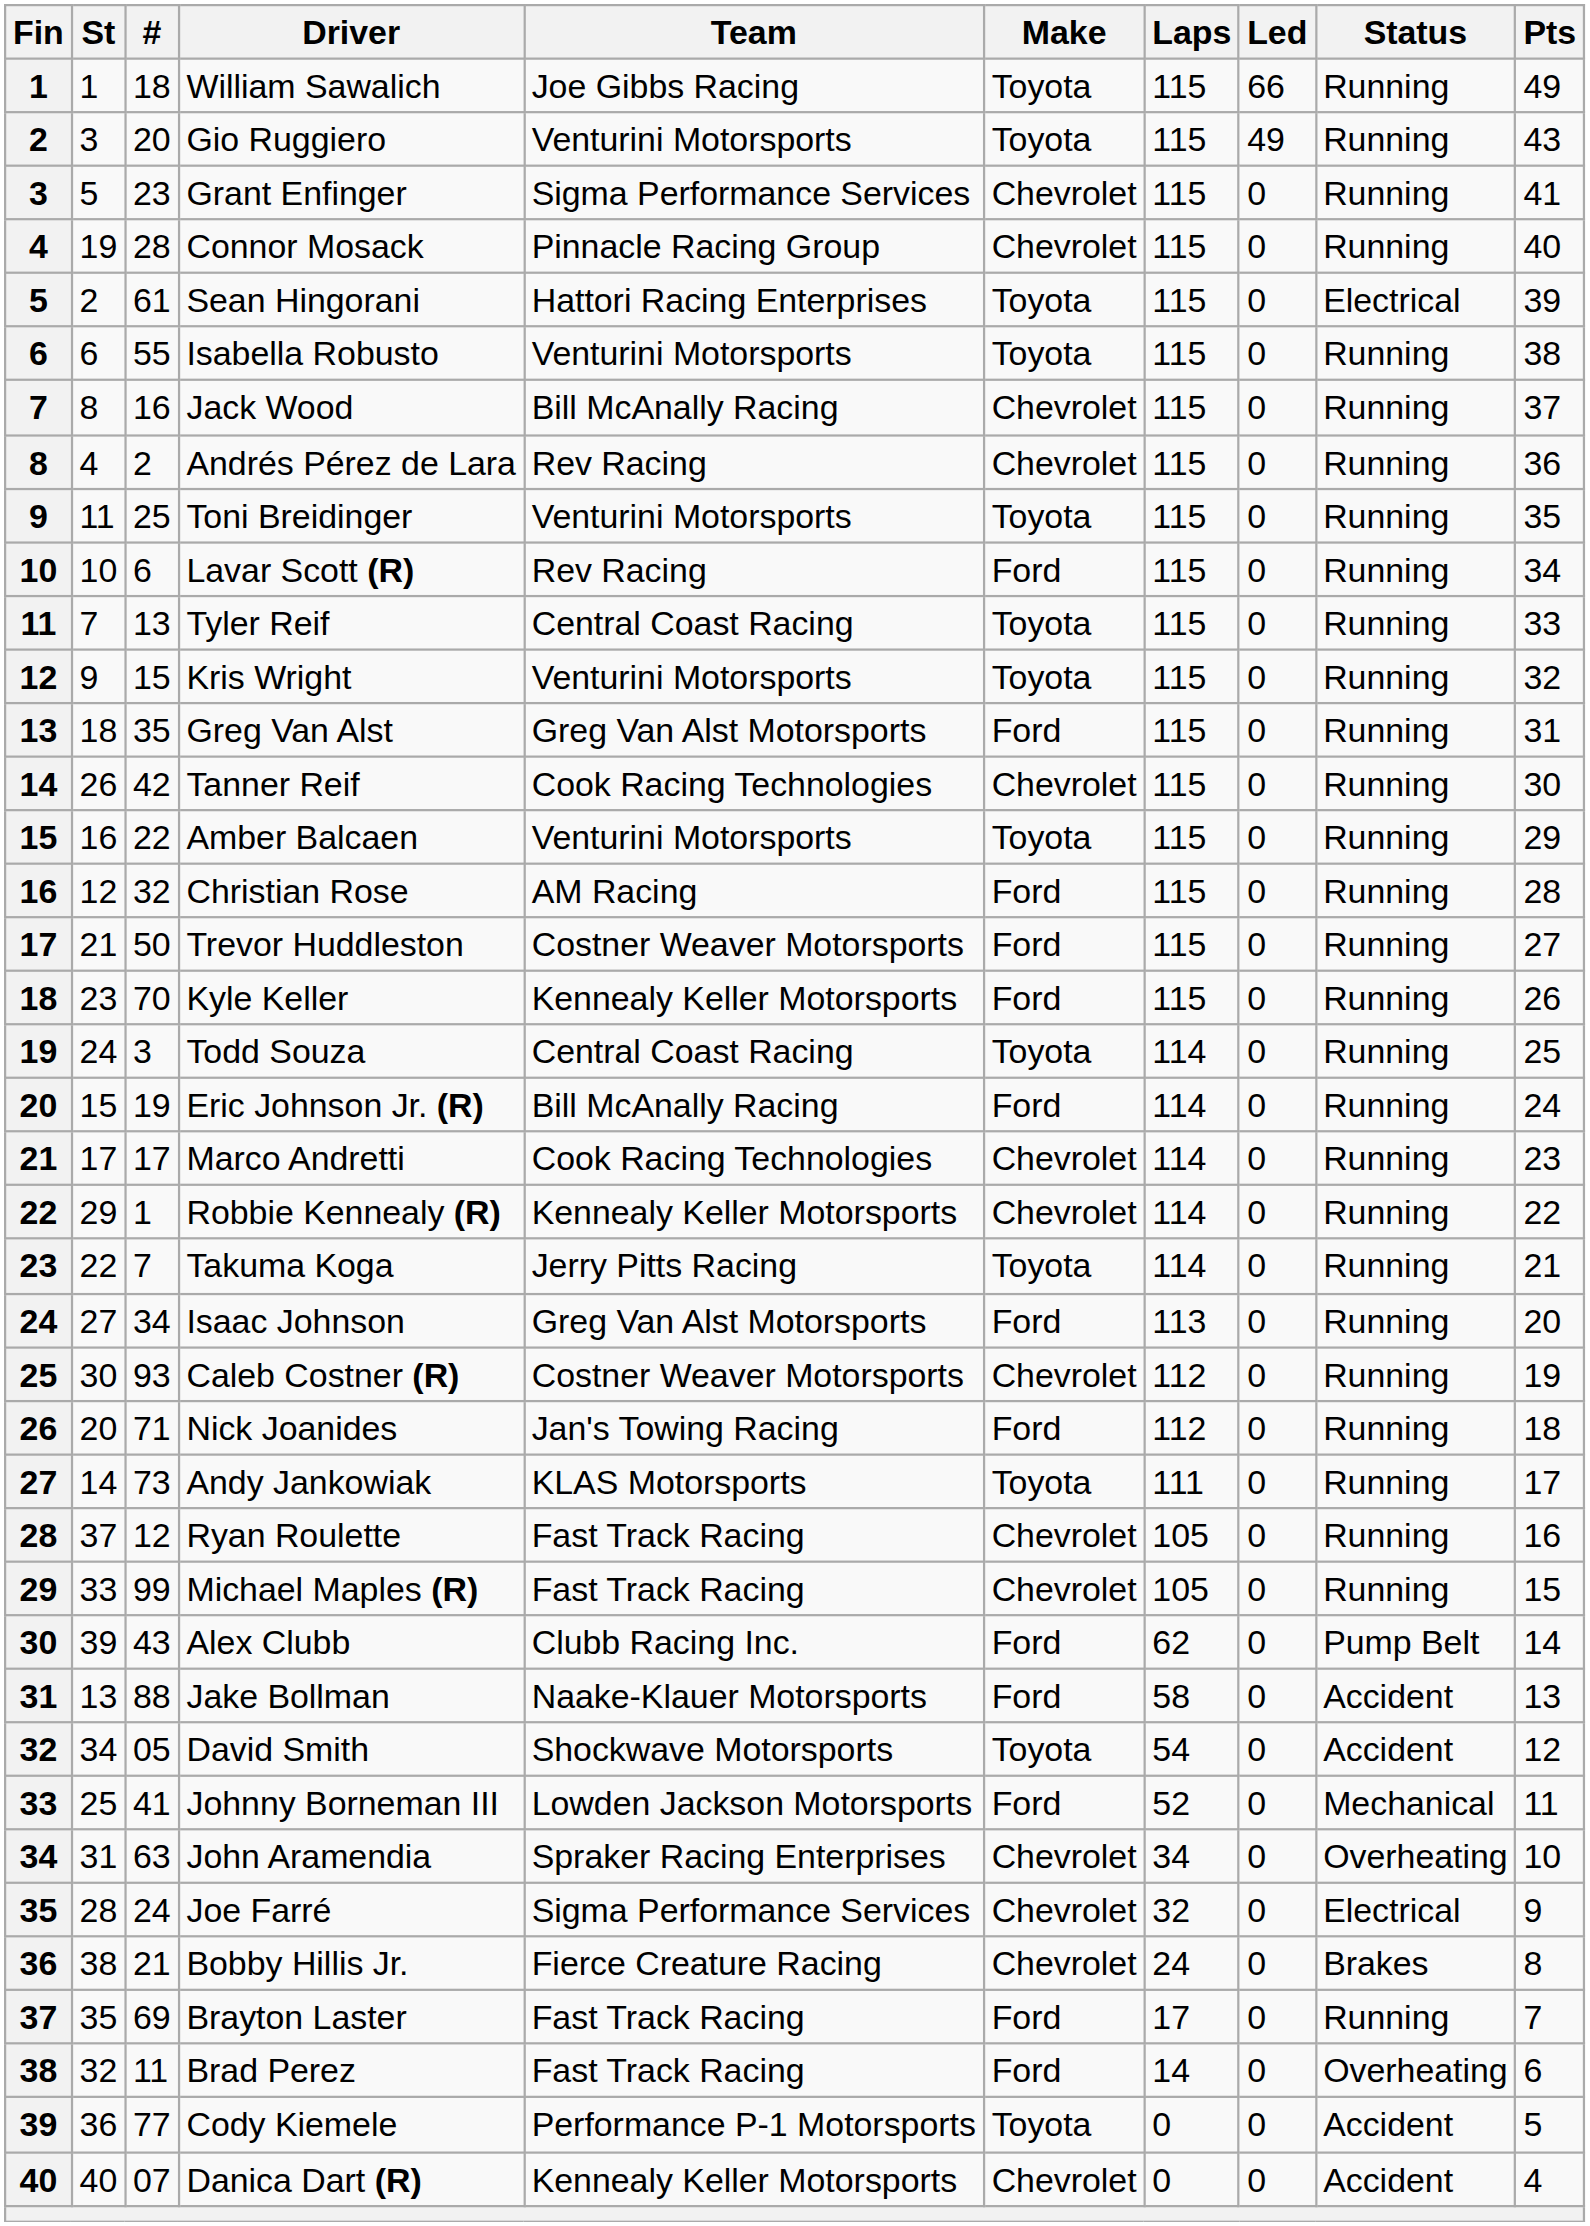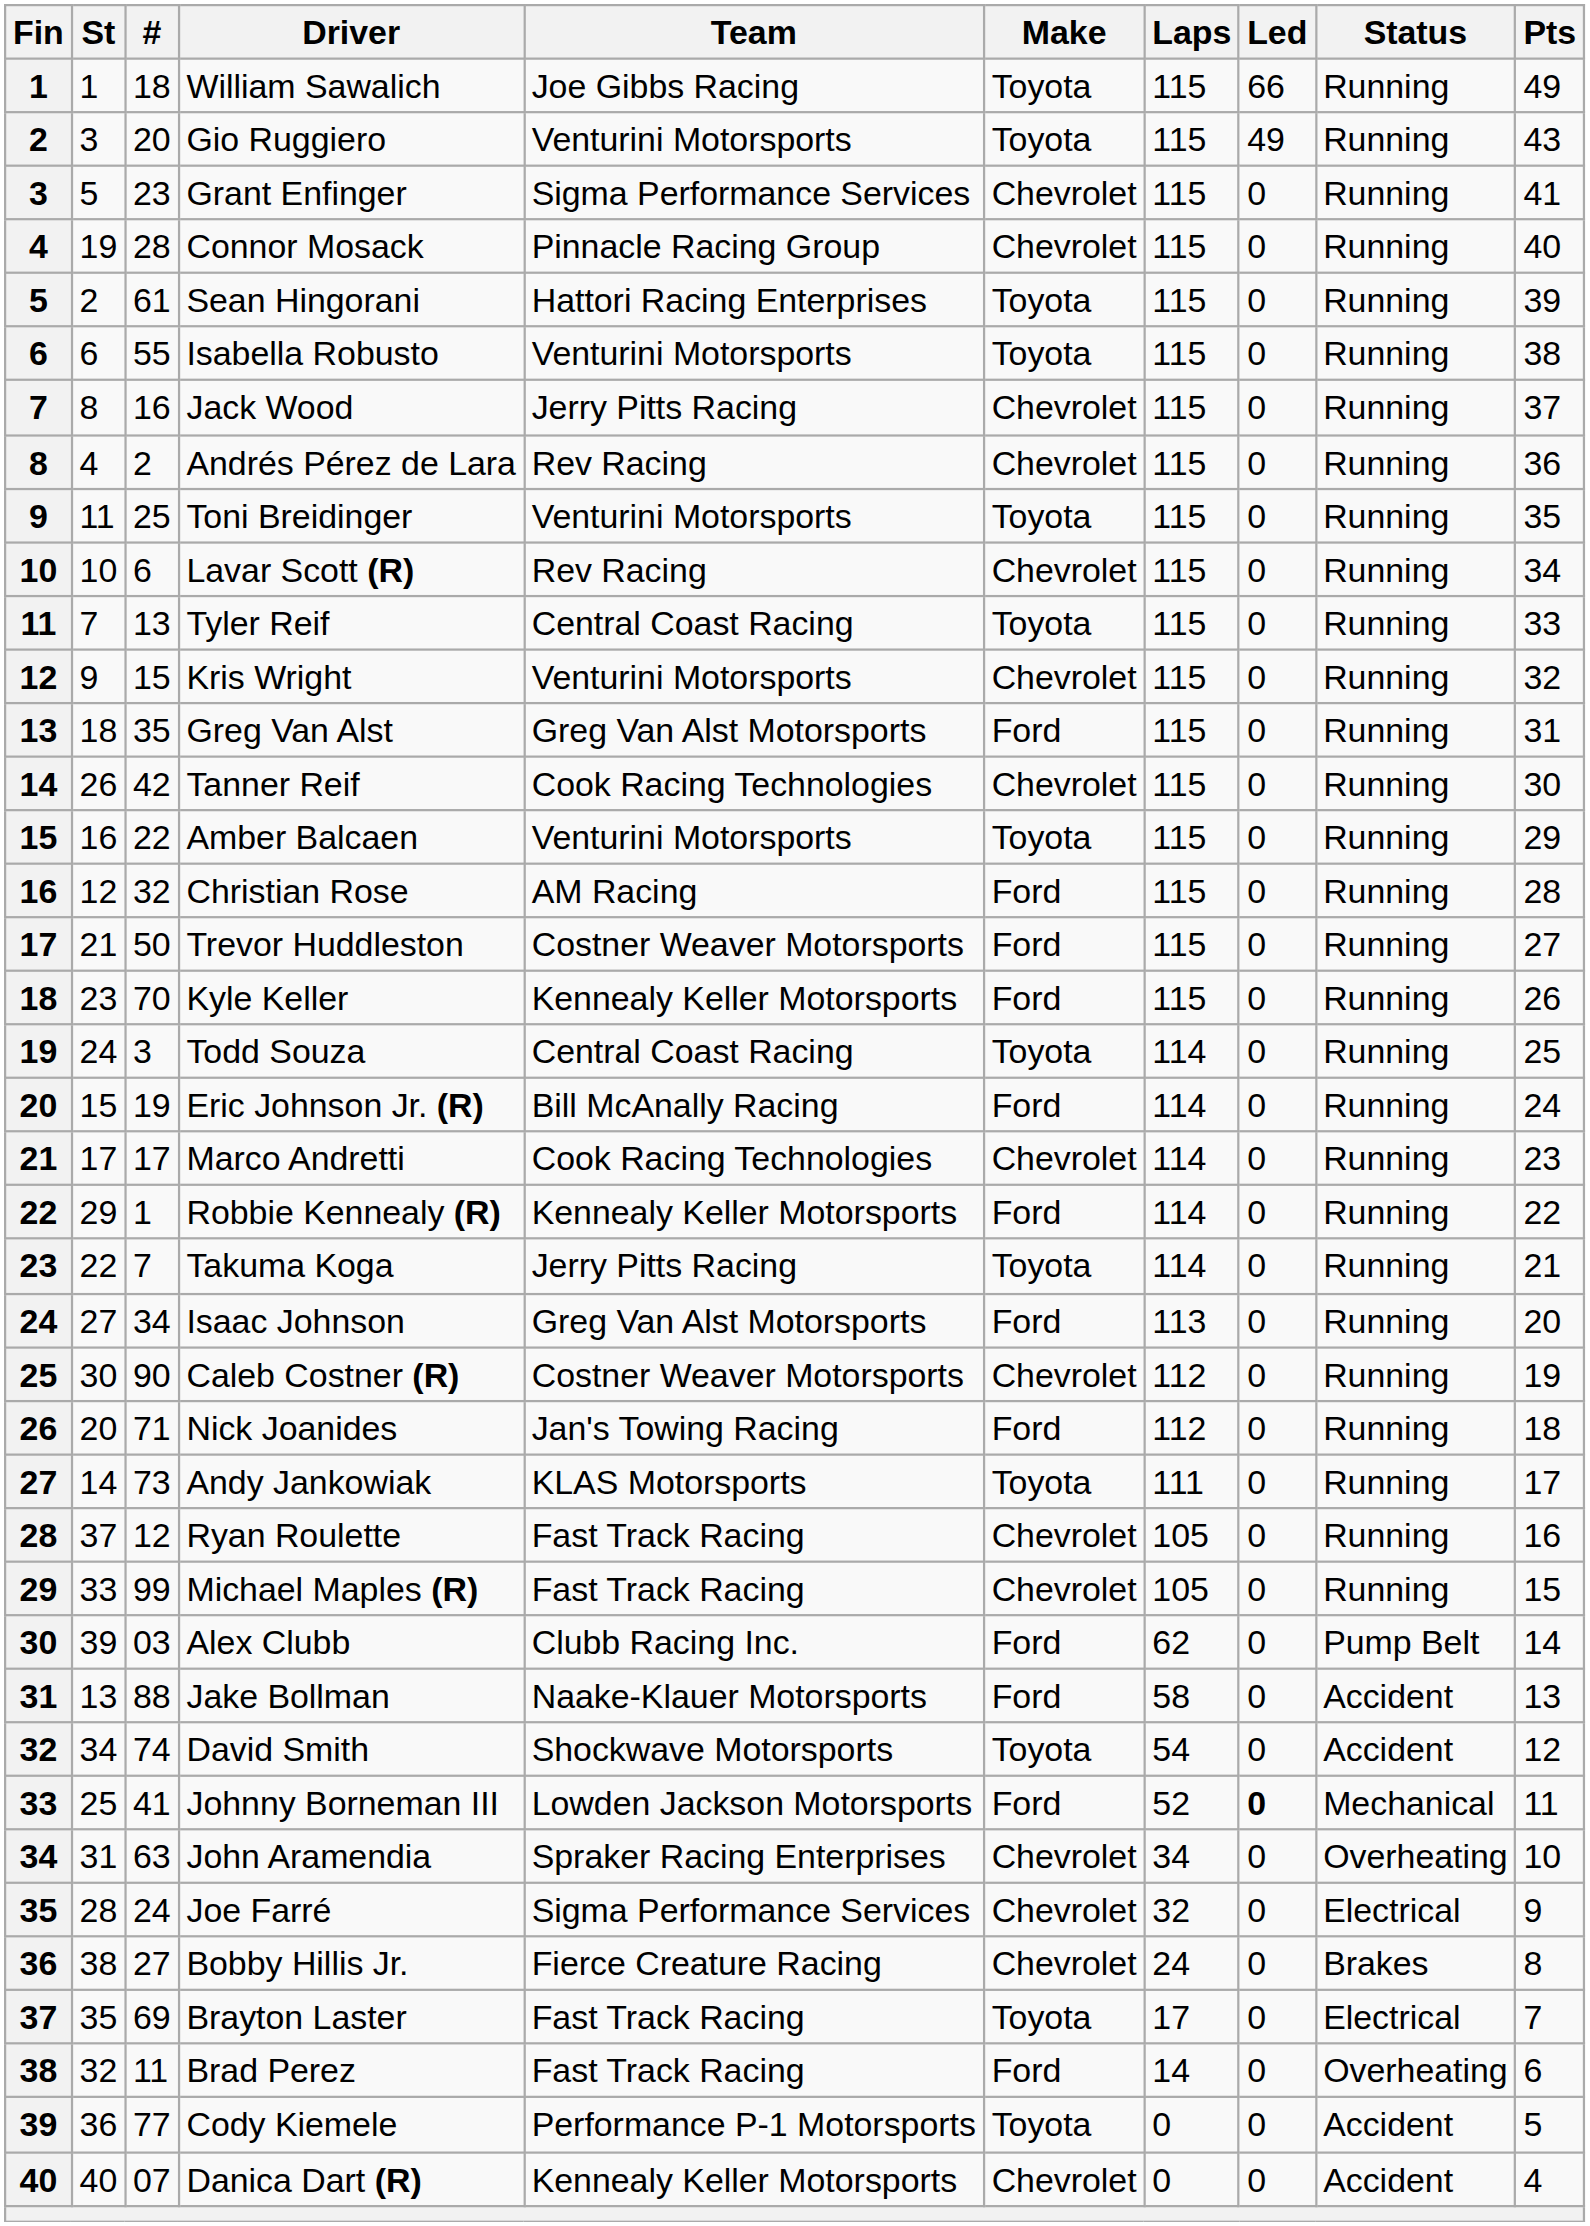 <table class="wikitable" style="font-size:95%">
 <tr>
 <th>Fin</th>
 <th>St</th>
 <th>#</th>
 <th>Driver</th>
 <th>Team</th>
 <th>Make</th>
 <th>Laps</th>
 <th>Led</th>
 <th>Status</th>
 <th>Pts</th>
 </tr>
 <tr>
 <th>1</th>
 <td>1</td>
 <td>18</td>
 <td>William Sawalich</td>
 <td>Joe Gibbs Racing</td>
 <td>Toyota</td>
 <td>115</td>
 <td>66</td>
 <td>Running</td>
 <td>49</td>
 </tr>
 <tr>
 <th>2</th>
 <td>3</td>
 <td>20</td>
 <td>Gio Ruggiero</td>
 <td>Venturini Motorsports</td>
 <td>Toyota</td>
 <td>115</td>
 <td>49</td>
 <td>Running</td>
 <td>43</td>
 </tr>
 <tr>
 <th>3</th>
 <td>5</td>
 <td>23</td>
 <td>Grant Enfinger</td>
 <td>Sigma Performance Services</td>
 <td>Chevrolet</td>
 <td>115</td>
 <td>0</td>
 <td>Running</td>
 <td>41</td>
 </tr>
 <tr>
 <th>4</th>
 <td>19</td>
 <td>28</td>
 <td>Connor Mosack</td>
 <td>Pinnacle Racing Group</td>
 <td>Chevrolet</td>
 <td>115</td>
 <td>0</td>
 <td>Running</td>
 <td>40</td>
 </tr>
 <tr>
 <th>5</th>
 <td>2</td>
 <td>61</td>
 <td>Sean Hingorani</td>
 <td>Hattori Racing Enterprises</td>
 <td>Toyota</td>
 <td>115</td>
 <td>0</td>
-<td>Electrical</td>
+<td>Running</td>
 <td>39</td>
 </tr>
 <tr>
 <th>6</th>
 <td>6</td>
 <td>55</td>
 <td>Isabella Robusto</td>
 <td>Venturini Motorsports</td>
 <td>Toyota</td>
 <td>115</td>
 <td>0</td>
 <td>Running</td>
 <td>38</td>
 </tr>
 <tr>
 <th>7</th>
 <td>8</td>
 <td>16</td>
 <td>Jack Wood</td>
-<td>Bill McAnally Racing</td>
+<td>Jerry Pitts Racing</td>
 <td>Chevrolet</td>
 <td>115</td>
 <td>0</td>
 <td>Running</td>
 <td>37</td>
 </tr>
 <tr>
 <th>8</th>
 <td>4</td>
 <td>2</td>
 <td>Andrés Pérez de Lara</td>
 <td>Rev Racing</td>
 <td>Chevrolet</td>
 <td>115</td>
 <td>0</td>
 <td>Running</td>
 <td>36</td>
 </tr>
 <tr>
 <th>9</th>
 <td>11</td>
 <td>25</td>
 <td>Toni Breidinger</td>
 <td>Venturini Motorsports</td>
 <td>Toyota</td>
 <td>115</td>
 <td>0</td>
 <td>Running</td>
 <td>35</td>
 </tr>
 <tr>
 <th>10</th>
 <td>10</td>
 <td>6</td>
 <td>Lavar Scott <strong>(R)</strong></td>
 <td>Rev Racing</td>
-<td>Ford</td>
+<td>Chevrolet</td>
 <td>115</td>
 <td>0</td>
 <td>Running</td>
 <td>34</td>
 </tr>
 <tr>
 <th>11</th>
 <td>7</td>
 <td>13</td>
 <td>Tyler Reif</td>
 <td>Central Coast Racing</td>
 <td>Toyota</td>
 <td>115</td>
 <td>0</td>
 <td>Running</td>
 <td>33</td>
 </tr>
 <tr>
 <th>12</th>
 <td>9</td>
 <td>15</td>
 <td>Kris Wright</td>
 <td>Venturini Motorsports</td>
-<td>Toyota</td>
+<td>Chevrolet</td>
 <td>115</td>
 <td>0</td>
 <td>Running</td>
 <td>32</td>
 </tr>
 <tr>
 <th>13</th>
 <td>18</td>
 <td>35</td>
 <td>Greg Van Alst</td>
 <td>Greg Van Alst Motorsports</td>
 <td>Ford</td>
 <td>115</td>
 <td>0</td>
 <td>Running</td>
 <td>31</td>
 </tr>
 <tr>
 <th>14</th>
 <td>26</td>
 <td>42</td>
 <td>Tanner Reif</td>
 <td>Cook Racing Technologies</td>
 <td>Chevrolet</td>
 <td>115</td>
 <td>0</td>
 <td>Running</td>
 <td>30</td>
 </tr>
 <tr>
 <th>15</th>
 <td>16</td>
 <td>22</td>
 <td>Amber Balcaen</td>
 <td>Venturini Motorsports</td>
 <td>Toyota</td>
 <td>115</td>
 <td>0</td>
 <td>Running</td>
 <td>29</td>
 </tr>
 <tr>
 <th>16</th>
 <td>12</td>
 <td>32</td>
 <td>Christian Rose</td>
 <td>AM Racing</td>
 <td>Ford</td>
 <td>115</td>
 <td>0</td>
 <td>Running</td>
 <td>28</td>
 </tr>
 <tr>
 <th>17</th>
 <td>21</td>
 <td>50</td>
 <td>Trevor Huddleston</td>
 <td>Costner Weaver Motorsports</td>
 <td>Ford</td>
 <td>115</td>
 <td>0</td>
 <td>Running</td>
 <td>27</td>
 </tr>
 <tr>
 <th>18</th>
 <td>23</td>
 <td>70</td>
 <td>Kyle Keller</td>
 <td>Kennealy Keller Motorsports</td>
 <td>Ford</td>
 <td>115</td>
 <td>0</td>
 <td>Running</td>
 <td>26</td>
 </tr>
 <tr>
 <th>19</th>
 <td>24</td>
 <td>3</td>
 <td>Todd Souza</td>
 <td>Central Coast Racing</td>
 <td>Toyota</td>
 <td>114</td>
 <td>0</td>
 <td>Running</td>
 <td>25</td>
 </tr>
 <tr>
 <th>20</th>
 <td>15</td>
 <td>19</td>
 <td>Eric Johnson Jr. <strong>(R)</strong></td>
 <td>Bill McAnally Racing</td>
 <td>Ford</td>
 <td>114</td>
 <td>0</td>
 <td>Running</td>
 <td>24</td>
 </tr>
 <tr>
 <th>21</th>
 <td>17</td>
 <td>17</td>
 <td>Marco Andretti</td>
 <td>Cook Racing Technologies</td>
 <td>Chevrolet</td>
 <td>114</td>
 <td>0</td>
 <td>Running</td>
 <td>23</td>
 </tr>
 <tr>
 <th>22</th>
 <td>29</td>
 <td>1</td>
 <td>Robbie Kennealy <strong>(R)</strong></td>
 <td>Kennealy Keller Motorsports</td>
-<td>Chevrolet</td>
+<td>Ford</td>
 <td>114</td>
 <td>0</td>
 <td>Running</td>
 <td>22</td>
 </tr>
 <tr>
 <th>23</th>
 <td>22</td>
 <td>7</td>
 <td>Takuma Koga</td>
 <td>Jerry Pitts Racing</td>
 <td>Toyota</td>
 <td>114</td>
 <td>0</td>
 <td>Running</td>
 <td>21</td>
 </tr>
 <tr>
 <th>24</th>
 <td>27</td>
 <td>34</td>
 <td>Isaac Johnson</td>
 <td>Greg Van Alst Motorsports</td>
 <td>Ford</td>
 <td>113</td>
 <td>0</td>
 <td>Running</td>
 <td>20</td>
 </tr>
 <tr>
 <th>25</th>
 <td>30</td>
-<td>93</td>
+<td>90</td>
 <td>Caleb Costner <strong>(R)</strong></td>
 <td>Costner Weaver Motorsports</td>
 <td>Chevrolet</td>
 <td>112</td>
 <td>0</td>
 <td>Running</td>
 <td>19</td>
 </tr>
 <tr>
 <th>26</th>
 <td>20</td>
 <td>71</td>
 <td>Nick Joanides</td>
 <td>Jan's Towing Racing</td>
 <td>Ford</td>
 <td>112</td>
 <td>0</td>
 <td>Running</td>
 <td>18</td>
 </tr>
 <tr>
 <th>27</th>
 <td>14</td>
 <td>73</td>
 <td>Andy Jankowiak</td>
 <td>KLAS Motorsports</td>
 <td>Toyota</td>
 <td>111</td>
 <td>0</td>
 <td>Running</td>
 <td>17</td>
 </tr>
 <tr>
 <th>28</th>
 <td>37</td>
 <td>12</td>
 <td>Ryan Roulette</td>
 <td>Fast Track Racing</td>
 <td>Chevrolet</td>
 <td>105</td>
 <td>0</td>
 <td>Running</td>
 <td>16</td>
 </tr>
 <tr>
 <th>29</th>
 <td>33</td>
 <td>99</td>
 <td>Michael Maples <strong>(R)</strong></td>
 <td>Fast Track Racing</td>
 <td>Chevrolet</td>
 <td>105</td>
 <td>0</td>
 <td>Running</td>
 <td>15</td>
 </tr>
 <tr>
 <th>30</th>
 <td>39</td>
-<td>43</td>
+<td>03</td>
 <td>Alex Clubb</td>
 <td>Clubb Racing Inc.</td>
 <td>Ford</td>
 <td>62</td>
 <td>0</td>
 <td>Pump Belt</td>
 <td>14</td>
 </tr>
 <tr>
 <th>31</th>
 <td>13</td>
 <td>88</td>
 <td>Jake Bollman</td>
 <td>Naake-Klauer Motorsports</td>
 <td>Ford</td>
 <td>58</td>
 <td>0</td>
 <td>Accident</td>
 <td>13</td>
 </tr>
 <tr>
 <th>32</th>
 <td>34</td>
-<td>05</td>
+<td>74</td>
 <td>David Smith</td>
 <td>Shockwave Motorsports</td>
 <td>Toyota</td>
 <td>54</td>
 <td>0</td>
 <td>Accident</td>
 <td>12</td>
 </tr>
 <tr>
 <th>33</th>
 <td>25</td>
 <td>41</td>
 <td>Johnny Borneman III</td>
 <td>Lowden Jackson Motorsports</td>
 <td>Ford</td>
 <td>52</td>
-<td>0</td>
+<td><strong>0</strong></td>
 <td>Mechanical</td>
 <td>11</td>
 </tr>
 <tr>
 <th>34</th>
 <td>31</td>
 <td>63</td>
 <td>John Aramendia</td>
 <td>Spraker Racing Enterprises</td>
 <td>Chevrolet</td>
 <td>34</td>
 <td>0</td>
 <td>Overheating</td>
 <td>10</td>
 </tr>
 <tr>
 <th>35</th>
 <td>28</td>
 <td>24</td>
 <td>Joe Farré</td>
 <td>Sigma Performance Services</td>
 <td>Chevrolet</td>
 <td>32</td>
 <td>0</td>
 <td>Electrical</td>
 <td>9</td>
 </tr>
 <tr>
 <th>36</th>
 <td>38</td>
-<td>21</td>
+<td>27</td>
 <td>Bobby Hillis Jr.</td>
 <td>Fierce Creature Racing</td>
 <td>Chevrolet</td>
 <td>24</td>
 <td>0</td>
 <td>Brakes</td>
 <td>8</td>
 </tr>
 <tr>
 <th>37</th>
 <td>35</td>
 <td>69</td>
 <td>Brayton Laster</td>
 <td>Fast Track Racing</td>
-<td>Ford</td>
+<td>Toyota</td>
 <td>17</td>
 <td>0</td>
-<td>Running</td>
+<td>Electrical</td>
 <td>7</td>
 </tr>
 <tr>
 <th>38</th>
 <td>32</td>
 <td>11</td>
 <td>Brad Perez</td>
 <td>Fast Track Racing</td>
 <td>Ford</td>
 <td>14</td>
 <td>0</td>
 <td>Overheating</td>
 <td>6</td>
 </tr>
 <tr>
 <th>39</th>
 <td>36</td>
 <td>77</td>
 <td>Cody Kiemele</td>
 <td>Performance P-1 Motorsports</td>
 <td>Toyota</td>
 <td>0</td>
 <td>0</td>
 <td>Accident</td>
 <td>5</td>
 </tr>
 <tr>
 <th>40</th>
 <td>40</td>
 <td>07</td>
 <td>Danica Dart <strong>(R)</strong></td>
 <td>Kennealy Keller Motorsports</td>
 <td>Chevrolet</td>
 <td>0</td>
 <td>0</td>
 <td>Accident</td>
 <td>4</td>
 </tr>
 <tr>
 <th colspan="10"></th>
 </tr>
 </table>
